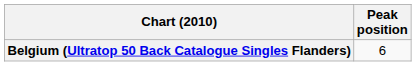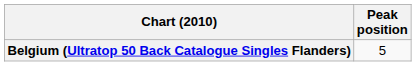 <table class="wikitable plainrowheaders" style="text-align:center;">
 <tr>
 <th>Chart (2010)</th>
 <th>Peak<br>position</th>
 </tr>
 <tr>
 <th scope="row">Belgium (<a href='#'>Ultratop 50 Back Catalogue Singles</a> Flanders)</th>
-<td>6</td>
+<td>5</td>
 </tr>
 </table>
